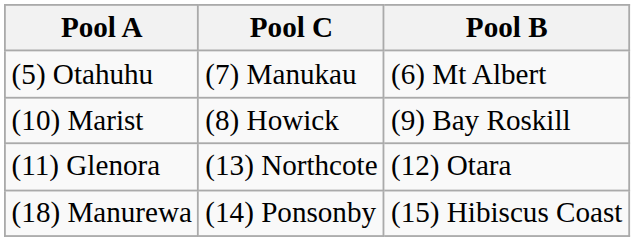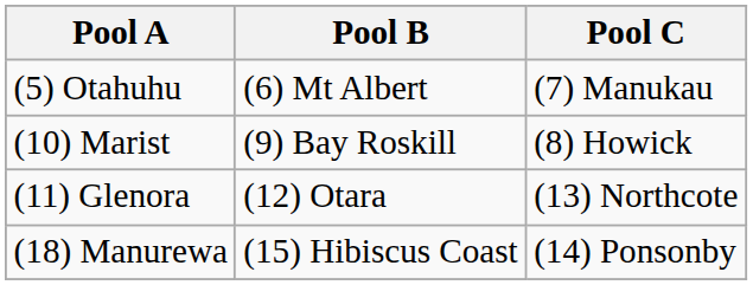 <table class="wikitable">
 <tr>
 <th>Pool A</th>
+<th>Pool B</th>
 <th>Pool C</th>
-<th>Pool B</th>
 </tr>
 <tr>
 <td>(5) Otahuhu</td>
+<td>(6) Mt Albert</td>
 <td>(7) Manukau</td>
-<td>(6) Mt Albert</td>
 </tr>
 <tr>
 <td>(10) Marist</td>
+<td>(9) Bay Roskill</td>
 <td>(8) Howick</td>
-<td>(9) Bay Roskill</td>
 </tr>
 <tr>
 <td>(11) Glenora</td>
+<td>(12) Otara</td>
 <td>(13) Northcote</td>
-<td>(12) Otara</td>
 </tr>
 <tr>
 <td>(18) Manurewa</td>
+<td>(15) Hibiscus Coast</td>
 <td>(14) Ponsonby</td>
-<td>(15) Hibiscus Coast</td>
 </tr>
 </table>
